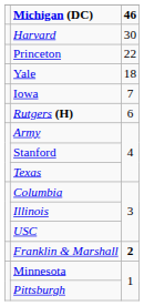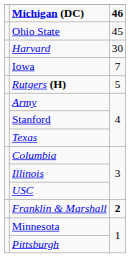 <table class="wikitable sortable" style="text-align:center">
 <tr>
 </tr>
 <tr>
 <td></td>
 <td align=left><strong><a href='#'>Michigan</a></strong> <strong>(DC)</strong></td>
 <td><strong>46</strong></td>
 </tr>
 <tr>
 <td></td>
-<td align=left><em><a href='#'>Harvard</a></em></td>
-<td>30</td>
+<td align=left><a href='#'>Ohio State</a></td>
+<td>45</td>
 </tr>
 <tr>
 <td></td>
-<td align=left><a href='#'>Princeton</a></td>
-<td>22</td>
-</tr>
-<tr>
-<td></td>
-<td align=left><a href='#'>Yale</a></td>
-<td>18</td>
+<td align=left><em><a href='#'>Harvard</a></em></td>
+<td>30</td>
 </tr>
 <tr>
 <td></td>
 <td align=left><a href='#'>Iowa</a></td>
 <td>7</td>
 </tr>
 <tr>
 <td></td>
 <td align=left><em><a href='#'>Rutgers</a></em> <strong>(H)</strong></td>
-<td>6</td>
+<td>5</td>
 </tr>
 <tr>
 <td rowspan=3></td>
 <td align=left><em><a href='#'>Army</a></em></td>
 <td rowspan=3>4</td>
 </tr>
 <tr>
 <td align=left><a href='#'>Stanford</a></td>
 </tr>
 <tr>
 <td align=left><em><a href='#'>Texas</a></em></td>
 </tr>
 <tr>
 <td rowspan=3></td>
 <td align=left><em><a href='#'>Columbia</a></em></td>
 <td rowspan=3>3</td>
 </tr>
 <tr>
 <td align=left><em><a href='#'>Illinois</a></em></td>
 </tr>
 <tr>
 <td align=left><em><a href='#'>USC</a></em></td>
 </tr>
 <tr>
 <td></td>
 <td align=left><em><a href='#'>Franklin & Marshall</a></em></td>
 <td><strong>2</strong></td>
 </tr>
 <tr>
 <td rowspan=2></td>
 <td align=left><a href='#'>Minnesota</a></td>
 <td rowspan=2>1</td>
 </tr>
 <tr>
 <td align=left><em><a href='#'>Pittsburgh</a></em></td>
 </tr>
 </table>
